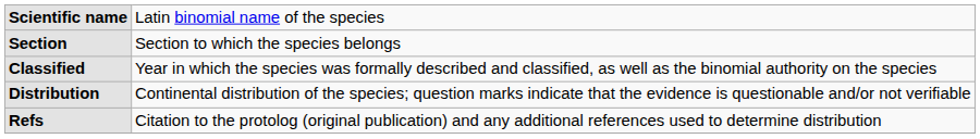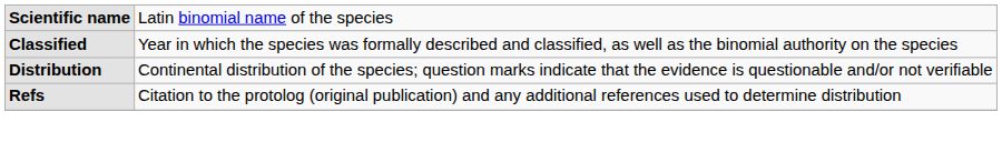 <table class="wikitable">
 <tr>
 <td style="background:#e3e3e3"><strong>Scientific name</strong></td>
 <td>Latin <a href='#'>binomial name</a> of the species</td>
-</tr>
-<tr>
-<td style="background:#e3e3e3"><strong>Section</strong></td>
-<td>Section to which the species belongs</td>
 </tr>
 <tr>
 <td style="background:#e3e3e3"><strong>Classified</strong></td>
 <td>Year in which the species was formally described and classified, as well as the binomial authority on the species</td>
 </tr>
 <tr>
 <td style="background:#e3e3e3"><strong>Distribution</strong></td>
 <td>Continental distribution of the species; question marks indicate that the evidence is questionable and/or not verifiable</td>
 </tr>
 <tr>
 <td style="background:#e3e3e3"><strong>Refs</strong></td>
 <td>Citation to the protolog (original publication) and any additional references used to determine distribution</td>
 </tr>
 <tr>
 </tr>
 </table>
